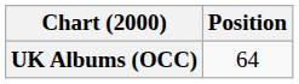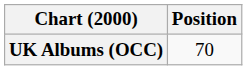 <table class="wikitable plainrowheaders" style="text-align:center">
 <tr>
 <th>Chart (2000)</th>
 <th>Position</th>
 </tr>
 <tr>
 <th scope="row">UK Albums (OCC)</th>
-<td>64</td>
+<td>70</td>
 </tr>
 </table>
